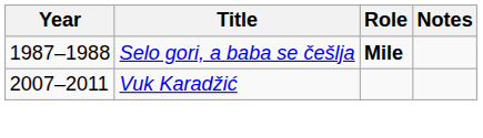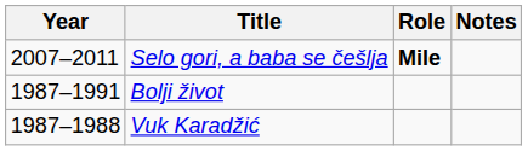 <table class="wikitable sortable">
 <tr>
 <th>Year</th>
 <th>Title</th>
 <th>Role</th>
 <th class="unsortable">Notes</th>
 </tr>
 <tr>
-<td>1987–1988</td>
+<td>2007–2011</td>
 <td><em><a href='#'>Selo gori, a baba se češlja</a></em></td>
 <td><strong>Mile</strong></td>
 <td></td>
 </tr>
 <tr>
-<td>2007–2011</td>
+<td>1987–1991</td>
+<td><em><a href='#'>Bolji život</a></em></td>
+<td></td>
+<td></td>
+</tr>
+<tr>
+<td>1987–1988</td>
 <td><em><a href='#'>Vuk Karadžić</a></em></td>
 <td></td>
 <td></td>
 </tr>
 </table>
